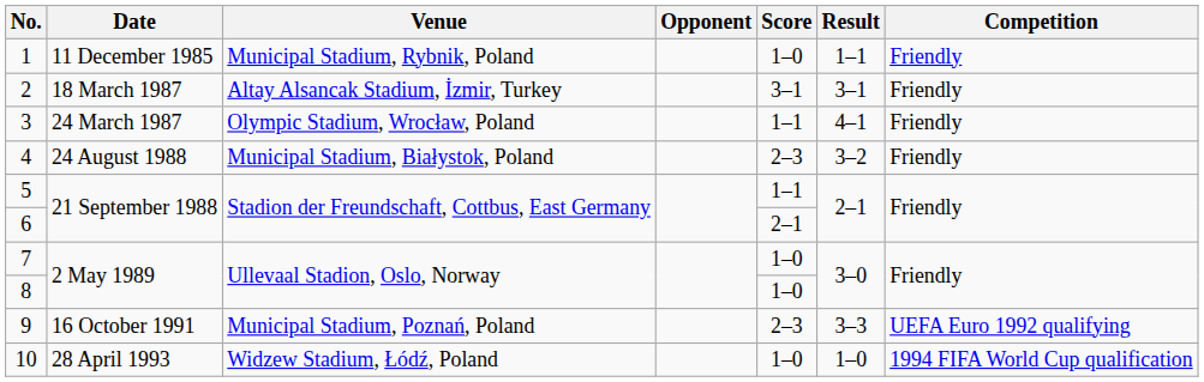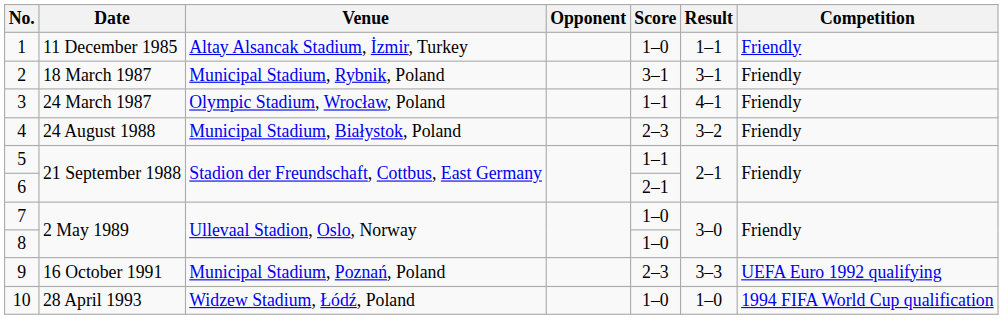 <table class="wikitable sortable">
 <tr>
 <th scope="col">No.</th>
 <th scope="col">Date</th>
 <th scope="col">Venue</th>
 <th scope="col">Opponent</th>
 <th scope="col">Score</th>
 <th scope="col">Result</th>
 <th scope="col">Competition</th>
 </tr>
 <tr>
 <td align="center">1</td>
 <td>11 December 1985</td>
-<td><a href='#'>Municipal Stadium</a>, <a href='#'>Rybnik</a>, Poland</td>
+<td><a href='#'>Altay Alsancak Stadium</a>, <a href='#'>İzmir</a>, Turkey</td>
 <td></td>
 <td align="center">1–0</td>
 <td align="center">1–1</td>
 <td><a href='#'>Friendly</a></td>
 </tr>
 <tr>
 <td align="center">2</td>
 <td>18 March 1987</td>
-<td><a href='#'>Altay Alsancak Stadium</a>, <a href='#'>İzmir</a>, Turkey</td>
+<td><a href='#'>Municipal Stadium</a>, <a href='#'>Rybnik</a>, Poland</td>
 <td></td>
 <td align="center">3–1</td>
 <td align="center">3–1</td>
 <td>Friendly</td>
 </tr>
 <tr>
 <td align="center">3</td>
 <td>24 March 1987</td>
 <td><a href='#'>Olympic Stadium</a>, <a href='#'>Wrocław</a>, Poland</td>
 <td></td>
 <td align="center">1–1</td>
 <td align="center">4–1</td>
 <td>Friendly</td>
 </tr>
 <tr>
 <td align="center">4</td>
 <td>24 August 1988</td>
 <td><a href='#'>Municipal Stadium</a>, <a href='#'>Białystok</a>, Poland</td>
 <td></td>
 <td align="center">2–3</td>
 <td align="center">3–2</td>
 <td>Friendly</td>
 </tr>
 <tr>
 <td align="center">5</td>
 <td rowspan="2">21 September 1988</td>
 <td rowspan="2"><a href='#'>Stadion der Freundschaft</a>, <a href='#'>Cottbus</a>, <a href='#'>East Germany</a></td>
 <td rowspan="2"></td>
 <td align="center">1–1</td>
 <td rowspan="2" align="center">2–1</td>
 <td rowspan="2">Friendly</td>
 </tr>
 <tr>
 <td align="center">6</td>
 <td align="center">2–1</td>
 </tr>
 <tr>
 <td align="center">7</td>
 <td rowspan="2">2 May 1989</td>
 <td rowspan="2"><a href='#'>Ullevaal Stadion</a>, <a href='#'>Oslo</a>, Norway</td>
 <td rowspan="2"></td>
 <td align="center">1–0</td>
 <td rowspan="2" align="center">3–0</td>
 <td rowspan="2">Friendly</td>
 </tr>
 <tr>
 <td align="center">8</td>
 <td align="center">1–0</td>
 </tr>
 <tr>
 <td align="center">9</td>
 <td>16 October 1991</td>
 <td><a href='#'>Municipal Stadium</a>, <a href='#'>Poznań</a>, Poland</td>
 <td></td>
 <td align="center">2–3</td>
 <td align="center">3–3</td>
 <td><a href='#'>UEFA Euro 1992 qualifying</a></td>
 </tr>
 <tr>
 <td align="center">10</td>
 <td>28 April 1993</td>
 <td><a href='#'>Widzew Stadium</a>, <a href='#'>Łódź</a>, Poland</td>
 <td></td>
 <td align="center">1–0</td>
 <td align="center">1–0</td>
 <td><a href='#'>1994 FIFA World Cup qualification</a></td>
 </tr>
 </table>
